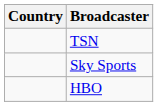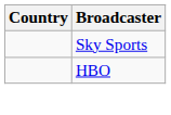 <table class="wikitable">
 <tr>
 <th align=center>Country</th>
 <th align=center>Broadcaster</th>
-</tr>
-<tr>
-<td></td>
-<td><a href='#'>TSN</a></td>
 </tr>
 <tr>
 <td></td>
 <td><a href='#'>Sky Sports</a></td>
 </tr>
 <tr>
 <td></td>
 <td><a href='#'>HBO</a></td>
 </tr>
 </table>
